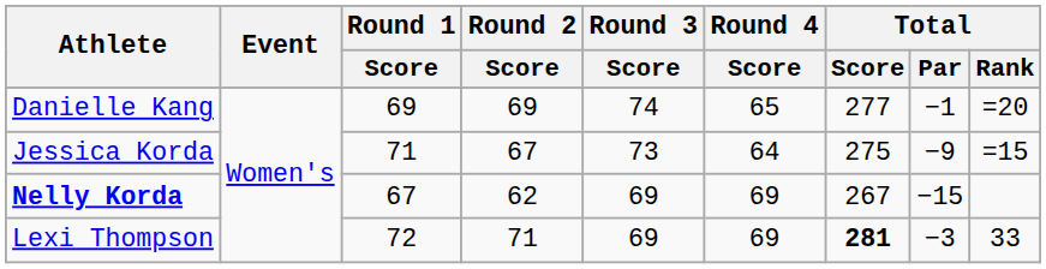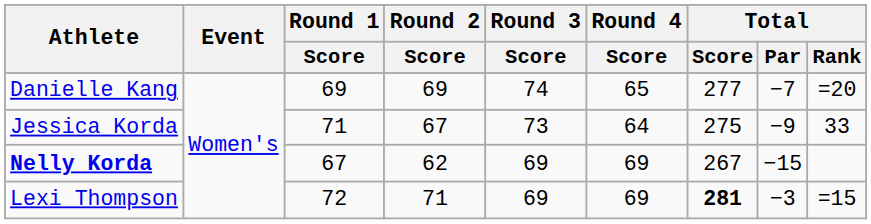 <table class=wikitable style=font-size:90%;text-align:center>
 <tr>
 <th rowspan=2>Athlete</th>
 <th rowspan=2>Event</th>
 <th>Round 1</th>
 <th>Round 2</th>
 <th>Round 3</th>
 <th>Round 4</th>
 <th colspan=3>Total</th>
 </tr>
 <tr style=font-size:95%>
 <th>Score</th>
 <th>Score</th>
 <th>Score</th>
 <th>Score</th>
 <th>Score</th>
 <th>Par</th>
 <th>Rank</th>
 </tr>
 <tr>
 <td align=left><a href='#'>Danielle Kang</a></td>
 <td align=left rowspan=4><a href='#'>Women's</a></td>
 <td>69</td>
 <td>69</td>
 <td>74</td>
 <td>65</td>
 <td>277</td>
-<td>−1</td>
+<td>−7</td>
 <td>=20</td>
 </tr>
 <tr>
 <td align=left><a href='#'>Jessica Korda</a></td>
 <td>71</td>
 <td>67</td>
 <td>73</td>
 <td>64</td>
 <td>275</td>
 <td>−9</td>
-<td>=15</td>
+<td>33</td>
 </tr>
 <tr>
 <td align=left><strong><a href='#'>Nelly Korda</a></strong></td>
 <td>67</td>
 <td>62</td>
 <td>69</td>
 <td>69</td>
 <td>267</td>
 <td>−15</td>
 <td></td>
 </tr>
 <tr>
 <td align=left><a href='#'>Lexi Thompson</a></td>
 <td>72</td>
 <td>71</td>
 <td>69</td>
 <td>69</td>
 <td><strong>281</strong></td>
 <td>−3</td>
-<td>33</td>
+<td>=15</td>
 </tr>
 </table>
